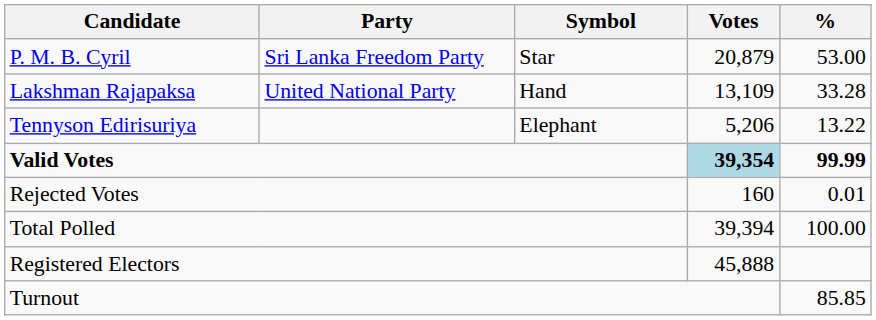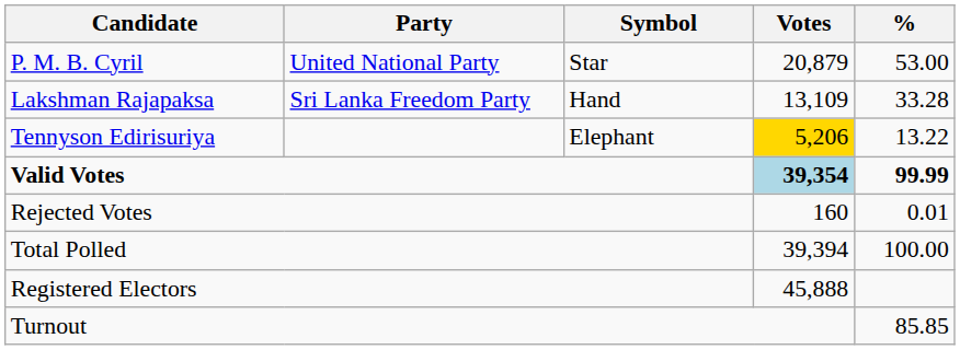 <table class="wikitable" border="1" style="text-align:right;">
 <tr>
 <th align=left width="180">Candidate</th>
 <th align=left width="180">Party</th>
 <th align=left width="120">Symbol</th>
 <th align=left width="60">Votes</th>
 <th align=left width="60">%</th>
 </tr>
 <tr>
 <td align=left><a href='#'>P. M. B. Cyril</a></td>
-<td align=left><a href='#'>Sri Lanka Freedom Party</a></td>
+<td align=left><a href='#'>United National Party</a></td>
 <td align=left>Star</td>
 <td align=right>20,879</td>
 <td align=right>53.00</td>
 </tr>
 <tr>
 <td align=left><a href='#'>Lakshman Rajapaksa</a></td>
-<td align=left><a href='#'>United National Party</a></td>
+<td align=left><a href='#'>Sri Lanka Freedom Party</a></td>
 <td align=left>Hand</td>
 <td align=right>13,109</td>
 <td align=right>33.28</td>
 </tr>
 <tr>
 <td align=left><a href='#'>Tennyson Edirisuriya</a></td>
 <td></td>
 <td align=left>Elephant</td>
-<td align=right>5,206</td>
+<td align=right style="background: gold;">5,206</td>
 <td align=right>13.22</td>
 </tr>
 <tr>
 <td align=left colspan=3><strong>Valid Votes</strong></td>
 <td align=right style="background: lightblue;"><strong>39,354</strong></td>
 <td align=right><strong>99.99</strong></td>
 </tr>
 <tr>
 <td align=left colspan=3>Rejected Votes</td>
 <td align=right>160</td>
 <td align=right>0.01</td>
 </tr>
 <tr>
 <td align=left colspan=3>Total Polled</td>
 <td align=right>39,394</td>
 <td align=right>100.00</td>
 </tr>
 <tr>
 <td align=left colspan=3>Registered Electors</td>
 <td align=right>45,888</td>
 <td></td>
 </tr>
 <tr>
 <td align=left colspan=4>Turnout</td>
 <td align=right>85.85</td>
 </tr>
 </table>
